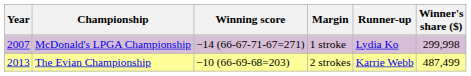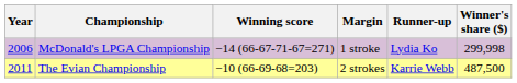 <table class="wikitable">
 <tr>
 <th>Year</th>
 <th>Championship</th>
 <th>Winning score</th>
 <th>Margin</th>
 <th>Runner-up</th>
 <th>Winner's<br>share ($)</th>
 </tr>
 <tr style="background:#D8BFD8;">
-<td align=center><a href='#'>2007</a></td>
+<td align=center><a href='#'>2006</a></td>
 <td><a href='#'>McDonald's LPGA Championship</a></td>
 <td>−14 (66-67-71-67=271)</td>
 <td>1 stroke</td>
 <td> <a href='#'>Lydia Ko</a></td>
 <td align=center>299,998</td>
 </tr>
 <tr style="background:#FFFF99;">
-<td align=center><a href='#'>2013</a></td>
+<td align=center><a href='#'>2011</a></td>
 <td><a href='#'>The Evian Championship</a></td>
 <td>−10 (66-69-68=203)</td>
 <td>2 strokes</td>
 <td> <a href='#'>Karrie Webb</a></td>
-<td align=center>487,499</td>
+<td align=center>487,500</td>
 </tr>
 </table>
